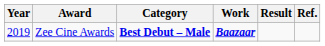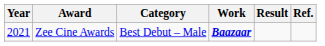 <table class="wikitable">
 <tr>
 <th>Year</th>
 <th>Award</th>
 <th>Category</th>
 <th>Work</th>
 <th>Result</th>
 <th class="unsortable">Ref.</th>
 </tr>
 <tr>
-<td><a href='#'>2019</a></td>
+<td><a href='#'>2021</a></td>
 <td><a href='#'>Zee Cine Awards</a></td>
-<td><strong><a href='#'>Best Debut – Male</a></strong></td>
+<td><a href='#'>Best Debut – Male</a></td>
 <td><strong><em><a href='#'>Baazaar</a></em></strong></td>
 <td></td>
 <td></td>
 </tr>
 </table>
